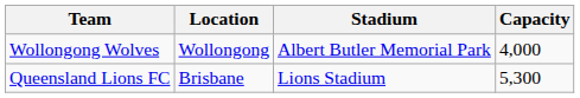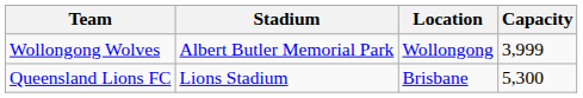 <table class="wikitable sortable">
 <tr>
 <th>Team</th>
+<th>Stadium</th>
 <th>Location</th>
-<th>Stadium</th>
 <th>Capacity</th>
 </tr>
 <tr>
 <td><a href='#'>Wollongong Wolves</a></td>
+<td><a href='#'>Albert Butler Memorial Park</a></td>
 <td><a href='#'>Wollongong</a></td>
-<td><a href='#'>Albert Butler Memorial Park</a></td>
-<td>4,000</td>
+<td>3,999</td>
 </tr>
 <tr>
 <td><a href='#'>Queensland Lions FC</a></td>
+<td><a href='#'>Lions Stadium</a></td>
 <td><a href='#'>Brisbane</a></td>
-<td><a href='#'>Lions Stadium</a></td>
 <td>5,300</td>
 </tr>
 </table>
